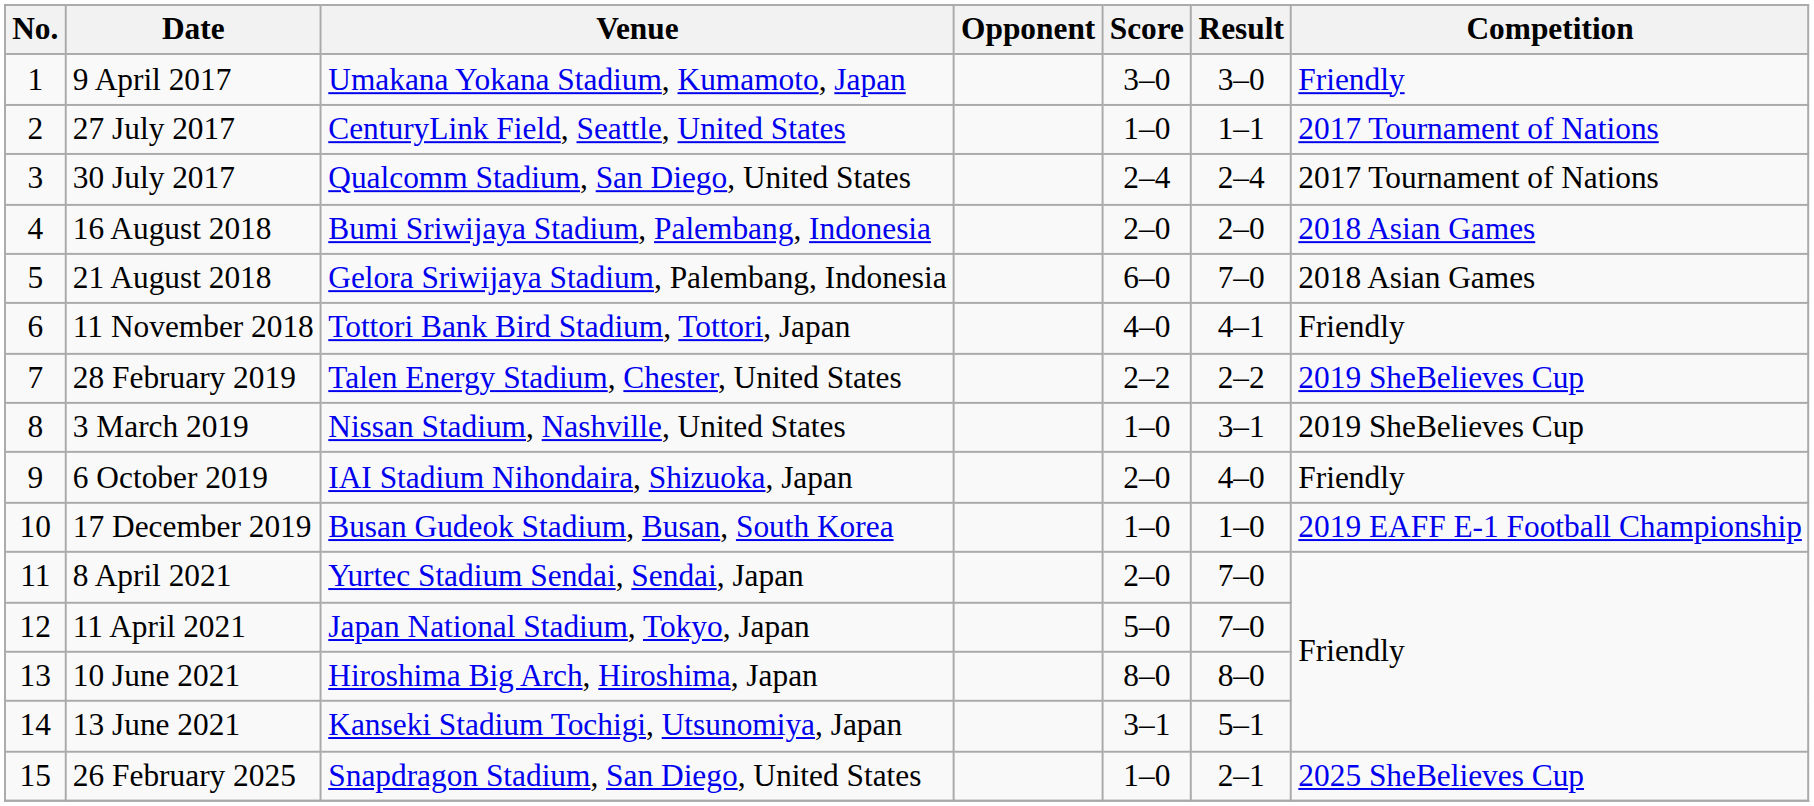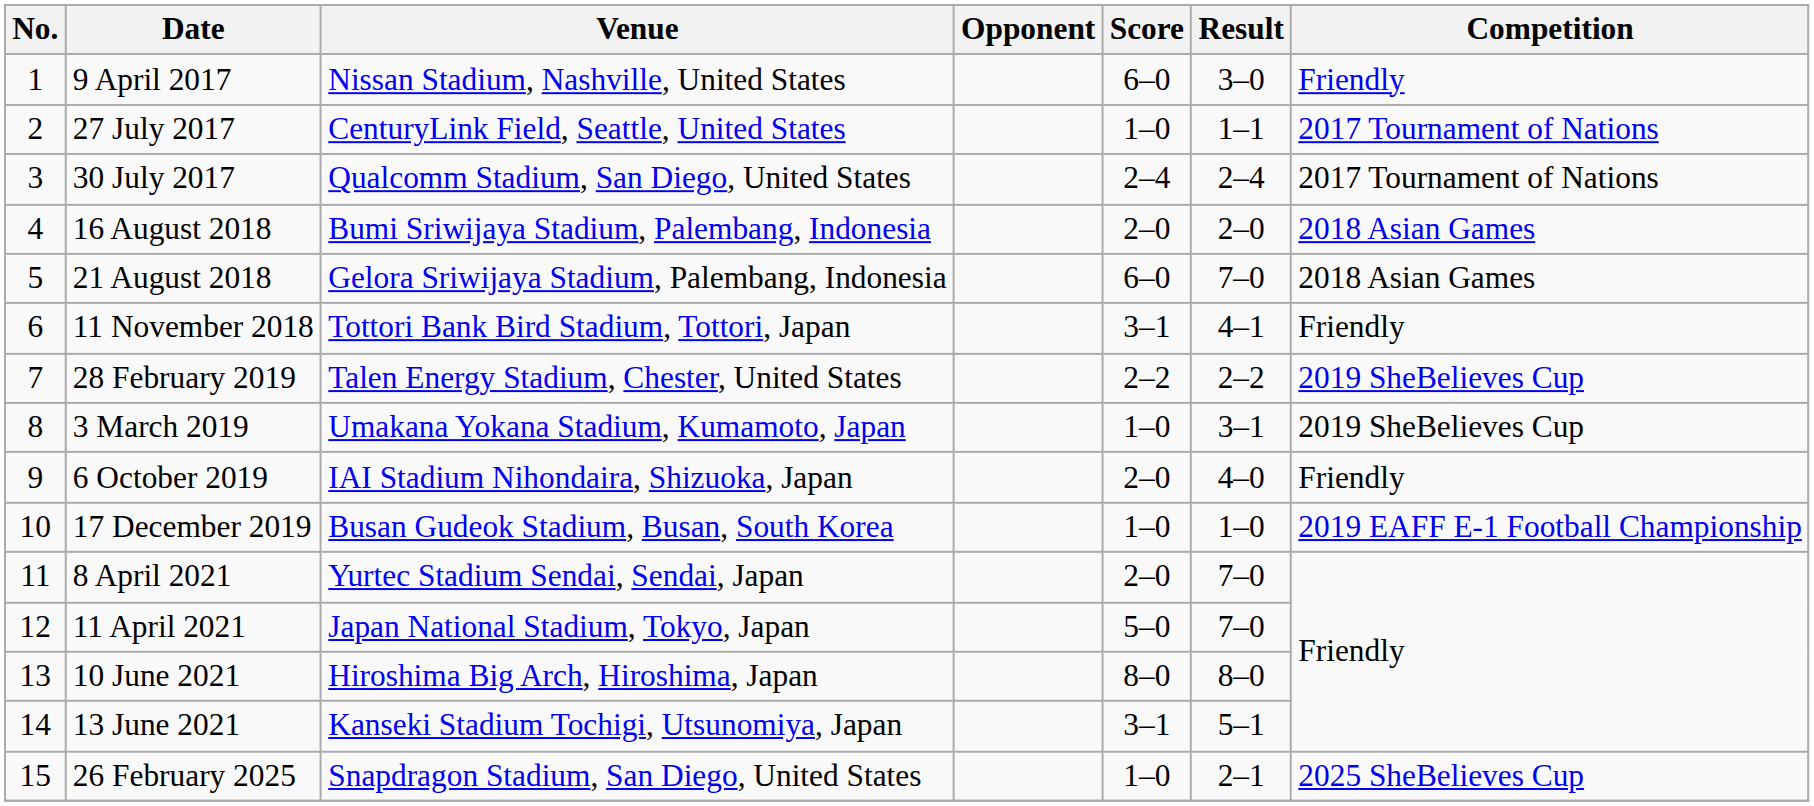 <table class="wikitable sortable">
 <tr>
 <th scope="col">No.</th>
 <th scope="col">Date</th>
 <th scope="col">Venue</th>
 <th scope="col">Opponent</th>
 <th scope="col">Score</th>
 <th scope="col">Result</th>
 <th scope="col">Competition</th>
 </tr>
 <tr>
 <td align=center>1</td>
 <td>9 April 2017</td>
-<td><a href='#'>Umakana Yokana Stadium</a>, <a href='#'>Kumamoto</a>, <a href='#'>Japan</a></td>
+<td><a href='#'>Nissan Stadium</a>, <a href='#'>Nashville</a>, United States</td>
 <td></td>
-<td align=center>3–0</td>
+<td align=center>6–0</td>
 <td align=center>3–0</td>
 <td><a href='#'>Friendly</a></td>
 </tr>
 <tr>
 <td align=center>2</td>
 <td>27 July 2017</td>
 <td><a href='#'>CenturyLink Field</a>, <a href='#'>Seattle</a>, <a href='#'>United States</a></td>
 <td></td>
 <td align=center>1–0</td>
 <td align=center>1–1</td>
 <td><a href='#'>2017 Tournament of Nations</a></td>
 </tr>
 <tr>
 <td align=center>3</td>
 <td>30 July 2017</td>
 <td><a href='#'>Qualcomm Stadium</a>, <a href='#'>San Diego</a>, United States</td>
 <td></td>
 <td align=center>2–4</td>
 <td align=center>2–4</td>
 <td>2017 Tournament of Nations</td>
 </tr>
 <tr>
 <td align=center>4</td>
 <td>16 August 2018</td>
 <td><a href='#'>Bumi Sriwijaya Stadium</a>, <a href='#'>Palembang</a>, <a href='#'>Indonesia</a></td>
 <td></td>
 <td align=center>2–0</td>
 <td align=center>2–0</td>
 <td><a href='#'>2018 Asian Games</a></td>
 </tr>
 <tr>
 <td align=center>5</td>
 <td>21 August 2018</td>
 <td><a href='#'>Gelora Sriwijaya Stadium</a>, Palembang, Indonesia</td>
 <td></td>
 <td align=center>6–0</td>
 <td align=center>7–0</td>
 <td>2018 Asian Games</td>
 </tr>
 <tr>
 <td align=center>6</td>
 <td>11 November 2018</td>
 <td><a href='#'>Tottori Bank Bird Stadium</a>, <a href='#'>Tottori</a>, Japan</td>
 <td></td>
-<td align=center>4–0</td>
+<td align=center>3–1</td>
 <td align=center>4–1</td>
 <td>Friendly</td>
 </tr>
 <tr>
 <td align=center>7</td>
 <td>28 February 2019</td>
 <td><a href='#'>Talen Energy Stadium</a>, <a href='#'>Chester</a>, United States</td>
 <td></td>
 <td align=center>2–2</td>
 <td align=center>2–2</td>
 <td><a href='#'>2019 SheBelieves Cup</a></td>
 </tr>
 <tr>
 <td align=center>8</td>
 <td>3 March 2019</td>
-<td><a href='#'>Nissan Stadium</a>, <a href='#'>Nashville</a>, United States</td>
+<td><a href='#'>Umakana Yokana Stadium</a>, <a href='#'>Kumamoto</a>, <a href='#'>Japan</a></td>
 <td></td>
 <td align=center>1–0</td>
 <td align=center>3–1</td>
 <td>2019 SheBelieves Cup</td>
 </tr>
 <tr>
 <td align=center>9</td>
 <td>6 October 2019</td>
 <td><a href='#'>IAI Stadium Nihondaira</a>, <a href='#'>Shizuoka</a>, Japan</td>
 <td></td>
 <td align=center>2–0</td>
 <td align=center>4–0</td>
 <td>Friendly</td>
 </tr>
 <tr>
 <td align=center>10</td>
 <td>17 December 2019</td>
 <td><a href='#'>Busan Gudeok Stadium</a>, <a href='#'>Busan</a>, <a href='#'>South Korea</a></td>
 <td></td>
 <td align=center>1–0</td>
 <td align=center>1–0</td>
 <td><a href='#'>2019 EAFF E-1 Football Championship</a></td>
 </tr>
 <tr>
 <td align=center>11</td>
 <td>8 April 2021</td>
 <td><a href='#'>Yurtec Stadium Sendai</a>, <a href='#'>Sendai</a>, Japan</td>
 <td></td>
 <td align=center>2–0</td>
 <td align=center>7–0</td>
 <td rowspan="4">Friendly</td>
 </tr>
 <tr>
 <td align=center>12</td>
 <td>11 April 2021</td>
 <td><a href='#'>Japan National Stadium</a>, <a href='#'>Tokyo</a>, Japan</td>
 <td></td>
 <td align=center>5–0</td>
 <td align=center>7–0</td>
 </tr>
 <tr>
 <td align=center>13</td>
 <td>10 June 2021</td>
 <td><a href='#'>Hiroshima Big Arch</a>, <a href='#'>Hiroshima</a>, Japan</td>
 <td></td>
 <td align=center>8–0</td>
 <td align=center>8–0</td>
 </tr>
 <tr>
 <td align=center>14</td>
 <td>13 June 2021</td>
 <td><a href='#'>Kanseki Stadium Tochigi</a>, <a href='#'>Utsunomiya</a>, Japan</td>
 <td></td>
 <td align=center>3–1</td>
 <td align=center>5–1</td>
 </tr>
 <tr>
 <td align=center>15</td>
 <td>26 February 2025</td>
 <td><a href='#'>Snapdragon Stadium</a>, <a href='#'>San Diego</a>, United States</td>
 <td></td>
 <td align=center>1–0</td>
 <td align=center>2–1</td>
 <td><a href='#'>2025 SheBelieves Cup</a></td>
 </tr>
 <tr>
 </tr>
 </table>
